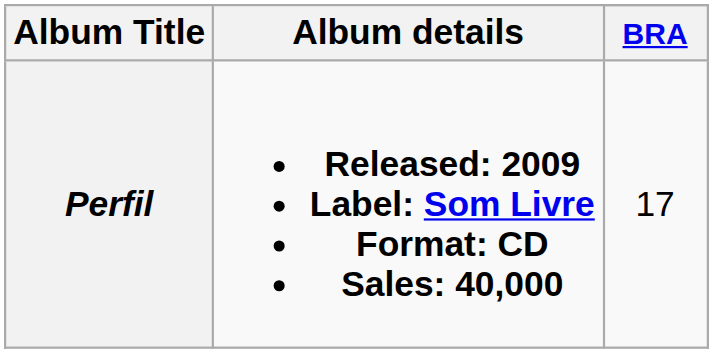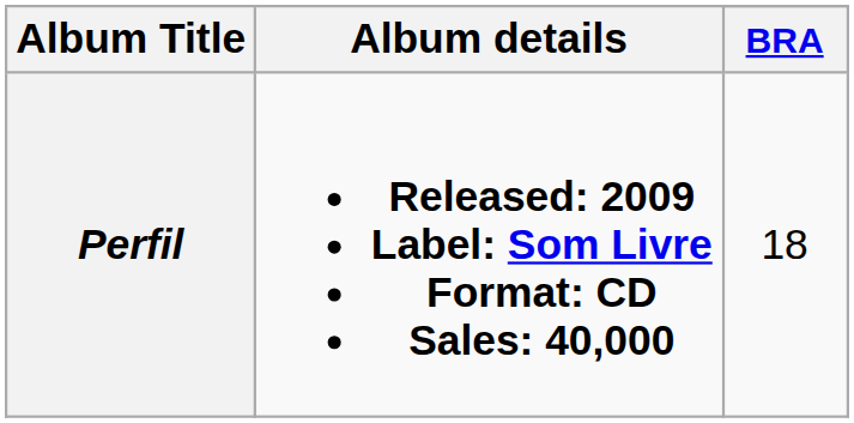 <table class="wikitable plainrowheaders" style="text-align:center;" border="1">
 <tr>
 <th scope="col" rowspan="2">Album Title</th>
 <th scope="col" rowspan="2">Album details</th>
 </tr>
 <tr>
 <th scope="col" style="width:3em;font-size:85%;"><a href='#'>BRA</a></th>
 </tr>
 <tr>
 <th scope="row"><strong><em>Perfil</em></strong></th>
 <td><strong><br><ul><li>Released: 2009</li><li>Label: <a href='#'>Som Livre</a></li><li>Format: CD</li><li>Sales: 40,000</li></ul></strong></td>
-<td>17</td>
+<td>18</td>
 </tr>
 </table>
